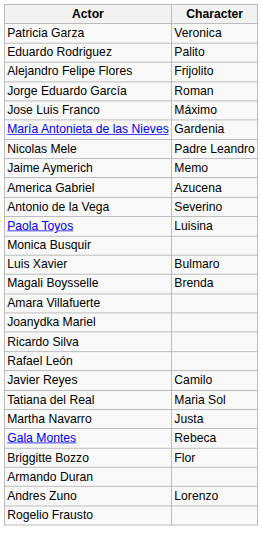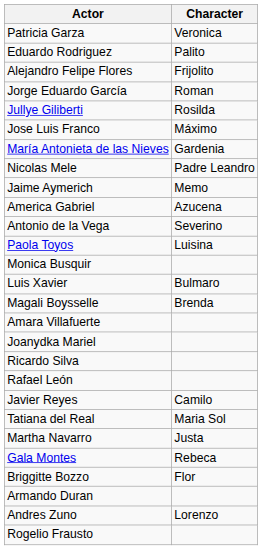 <table class="wikitable">
 <tr>
 <th>Actor</th>
 <th>Character</th>
 </tr>
 <tr>
 <td>Patricia Garza</td>
 <td>Veronica</td>
 </tr>
 <tr>
 <td>Eduardo Rodriguez</td>
 <td>Palito</td>
 </tr>
 <tr>
 <td>Alejandro Felipe Flores</td>
 <td>Frijolito</td>
 </tr>
 <tr>
 <td>Jorge Eduardo García</td>
 <td>Roman</td>
+</tr>
+<tr>
+<td><a href='#'>Jullye Giliberti</a></td>
+<td>Rosilda</td>
 </tr>
 <tr>
 <td>Jose Luis Franco</td>
 <td>Máximo</td>
 </tr>
 <tr>
 <td><a href='#'>María Antonieta de las Nieves</a></td>
 <td>Gardenia</td>
 </tr>
 <tr>
 <td>Nicolas Mele</td>
 <td>Padre Leandro</td>
 </tr>
 <tr>
 <td>Jaime Aymerich</td>
 <td>Memo</td>
 </tr>
 <tr>
 <td>America Gabriel</td>
 <td>Azucena</td>
 </tr>
 <tr>
 <td>Antonio de la Vega</td>
 <td>Severino</td>
 </tr>
 <tr>
 <td><a href='#'>Paola Toyos</a></td>
 <td>Luisina</td>
 </tr>
 <tr>
 <td>Monica Busquir</td>
 <td></td>
 </tr>
 <tr>
 <td>Luis Xavier</td>
 <td>Bulmaro</td>
 </tr>
 <tr>
 <td>Magali Boysselle</td>
 <td>Brenda</td>
 </tr>
 <tr>
 <td>Amara Villafuerte</td>
 <td></td>
 </tr>
 <tr>
 <td>Joanydka Mariel</td>
 <td></td>
 </tr>
 <tr>
 <td>Ricardo Silva</td>
 <td></td>
 </tr>
 <tr>
 <td>Rafael León</td>
 <td></td>
 </tr>
 <tr>
 <td>Javier Reyes</td>
 <td>Camilo</td>
 </tr>
 <tr>
 <td>Tatiana del Real</td>
 <td>Maria Sol</td>
 </tr>
 <tr>
 <td>Martha Navarro</td>
 <td>Justa</td>
 </tr>
 <tr>
 <td><a href='#'>Gala Montes</a></td>
 <td>Rebeca</td>
 </tr>
 <tr>
 <td>Briggitte Bozzo</td>
 <td>Flor</td>
 </tr>
 <tr>
 <td>Armando Duran</td>
 <td></td>
 </tr>
 <tr>
 <td>Andres Zuno</td>
 <td>Lorenzo</td>
 </tr>
 <tr>
 <td>Rogelio Frausto</td>
 <td></td>
 </tr>
 </table>
